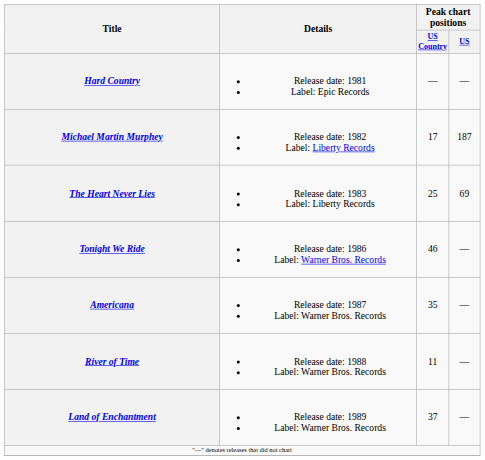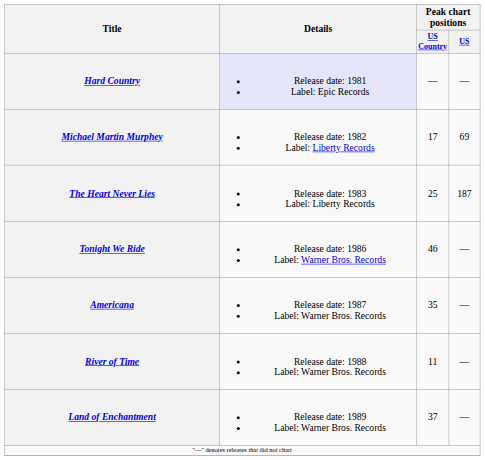 <table class="wikitable plainrowheaders" style="text-align:center;">
 <tr>
 <th rowspan="2" style="width:22em;">Title</th>
 <th rowspan="2" style="width:20em;">Details</th>
 <th colspan="2">Peak chart<br>positions</th>
 </tr>
 <tr style="font-size:smaller;">
 <th style="width:45px;"><a href='#'>US Country</a></th>
 <th style="width:45px;"><a href='#'>US</a></th>
 </tr>
 <tr>
 <th scope="row"><em><a href='#'>Hard Country</a></em></th>
-<td><br><ul><li>Release date: 1981</li><li>Label: Epic Records</li></ul></td>
+<td style="background: lavender;"><br><ul><li>Release date: 1981</li><li>Label: Epic Records</li></ul></td>
 <td>—</td>
 <td>—</td>
 </tr>
 <tr>
 <th scope="row"><em><a href='#'>Michael Martin Murphey</a></em></th>
 <td><br><ul><li>Release date: 1982</li><li>Label: <a href='#'>Liberty Records</a></li></ul></td>
 <td>17</td>
-<td>187</td>
+<td>69</td>
 </tr>
 <tr>
 <th scope="row"><em><a href='#'>The Heart Never Lies</a></em></th>
 <td><br><ul><li>Release date: 1983</li><li>Label: Liberty Records</li></ul></td>
 <td>25</td>
-<td>69</td>
+<td>187</td>
 </tr>
 <tr>
 <th scope="row"><em><a href='#'>Tonight We Ride</a></em></th>
 <td><br><ul><li>Release date: 1986</li><li>Label: <a href='#'>Warner Bros. Records</a></li></ul></td>
 <td>46</td>
 <td>—</td>
 </tr>
 <tr>
 <th scope="row"><em><a href='#'>Americana</a></em></th>
 <td><br><ul><li>Release date: 1987</li><li>Label: Warner Bros. Records</li></ul></td>
 <td>35</td>
 <td>—</td>
 </tr>
 <tr>
 <th scope="row"><em><a href='#'>River of Time</a></em></th>
 <td><br><ul><li>Release date: 1988</li><li>Label: Warner Bros. Records</li></ul></td>
 <td>11</td>
 <td>—</td>
 </tr>
 <tr>
 <th scope="row"><em><a href='#'>Land of Enchantment</a></em></th>
 <td><br><ul><li>Release date: 1989</li><li>Label: Warner Bros. Records</li></ul></td>
 <td>37</td>
 <td>—</td>
 </tr>
 <tr>
 <td colspan="4" style="font-size: 8pt">"—" denotes releases that did not chart</td>
 </tr>
 <tr>
 </tr>
 </table>
